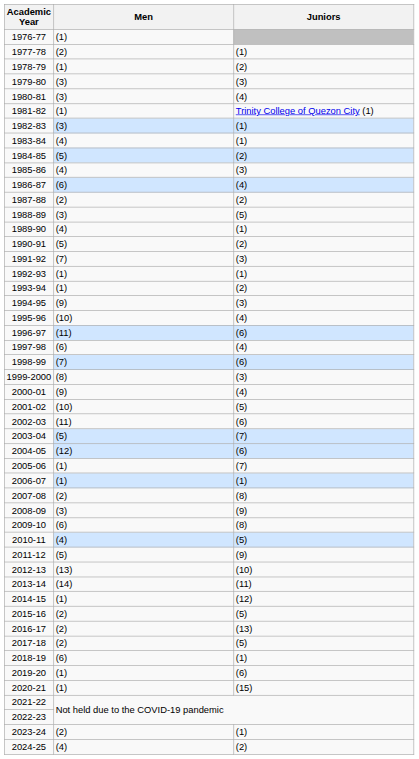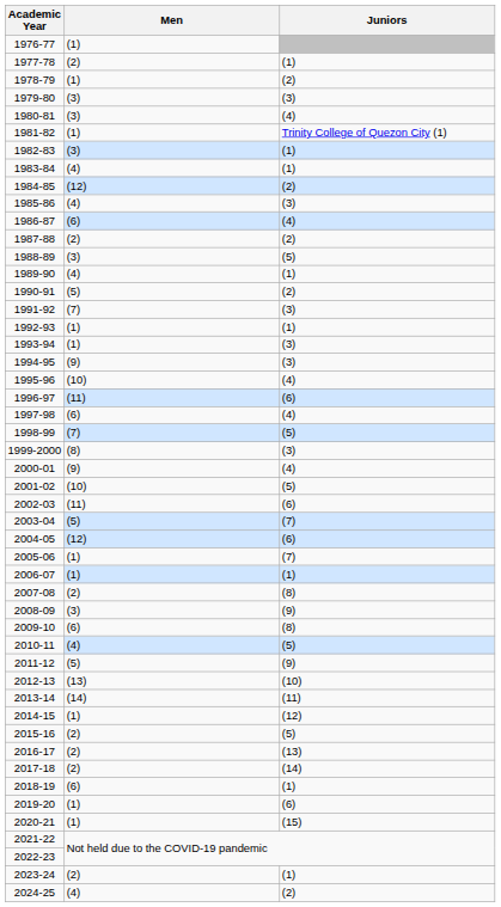 <table class="wikitable" style="font-size:90%;">
 <tr>
 <th width=12%><strong>Academic<br>Year</strong></th>
 <th width="200px"><strong>Men</strong></th>
 <th width="200px">Juniors</th>
 </tr>
 <tr>
 <td align=center>1976-77</td>
 <td> (1)</td>
 <td style="background:silver;"></td>
 </tr>
 <tr>
 <td align=center>1977-78</td>
 <td> (2)</td>
 <td> (1)</td>
 </tr>
 <tr>
 <td align=center>1978-79</td>
 <td> (1)</td>
 <td> (2)</td>
 </tr>
 <tr>
 <td align=center>1979-80</td>
 <td> (3)</td>
 <td> (3)</td>
 </tr>
 <tr>
 <td align=center>1980-81</td>
 <td> (3)</td>
 <td> (4)</td>
 </tr>
 <tr>
 <td align=center>1981-82</td>
 <td> (1)</td>
 <td> <a href='#'>Trinity College of Quezon City</a> (1)</td>
 </tr>
 <tr>
 <td align=center>1982-83</td>
 <td style="background:#D0E6FF;"> (3)</td>
 <td style="background:#D0E6FF;"> (1)</td>
 </tr>
 <tr>
 <td align=center>1983-84</td>
 <td> (4)</td>
 <td> (1)</td>
 </tr>
 <tr>
 <td align=center>1984-85</td>
-<td style="background:#D0E6FF;"> (5)</td>
+<td style="background:#D0E6FF;"> (12)</td>
 <td style="background:#D0E6FF;"> (2)</td>
 </tr>
 <tr>
 <td align=center>1985-86</td>
 <td> (4)</td>
 <td> (3)</td>
 </tr>
 <tr>
 <td align=center>1986-87</td>
 <td style="background:#D0E6FF;"> (6)</td>
 <td style="background:#D0E6FF;"> (4)</td>
 </tr>
 <tr>
 <td align=center>1987-88</td>
 <td> (2)</td>
 <td> (2)</td>
 </tr>
 <tr>
 <td align=center>1988-89</td>
 <td> (3)</td>
 <td> (5)</td>
 </tr>
 <tr>
 <td align=center>1989-90</td>
 <td> (4)</td>
 <td> (1)</td>
 </tr>
 <tr>
 <td align=center>1990-91</td>
 <td> (5)</td>
 <td> (2)</td>
 </tr>
 <tr>
 <td align=center>1991-92</td>
 <td> (7)</td>
 <td> (3)</td>
 </tr>
 <tr>
 <td align=center>1992-93</td>
 <td> (1)</td>
 <td> (1)</td>
 </tr>
 <tr>
 <td align=center>1993-94</td>
 <td> (1)</td>
-<td> (2)</td>
+<td> (3)</td>
 </tr>
 <tr>
 <td align=center>1994-95</td>
 <td> (9)</td>
 <td> (3)</td>
 </tr>
 <tr>
 <td align=center>1995-96</td>
 <td> (10)</td>
 <td> (4)</td>
 </tr>
 <tr>
 <td align=center>1996-97</td>
 <td style="background:#D0E6FF;"> (11)</td>
 <td style="background:#D0E6FF;"> (6)</td>
 </tr>
 <tr>
 <td align=center>1997-98</td>
 <td> (6)</td>
 <td> (4)</td>
 </tr>
 <tr>
 <td align=center>1998-99</td>
 <td style="background:#D0E6FF;"> (7)</td>
-<td style="background:#D0E6FF;"> (6)</td>
+<td style="background:#D0E6FF;"> (5)</td>
 </tr>
 <tr>
 <td align=center>1999-2000</td>
 <td> (8)</td>
 <td> (3)</td>
 </tr>
 <tr>
 <td align=center>2000-01</td>
 <td> (9)</td>
 <td> (4)</td>
 </tr>
 <tr>
 <td align=center>2001-02</td>
 <td> (10)</td>
 <td> (5)</td>
 </tr>
 <tr>
 <td align=center>2002-03</td>
 <td> (11)</td>
 <td> (6)</td>
 </tr>
 <tr>
 <td align=center>2003-04</td>
 <td style="background:#D0E6FF;"> (5)</td>
 <td style="background:#D0E6FF;"> (7)</td>
 </tr>
 <tr>
 <td align=center>2004-05</td>
 <td style="background:#D0E6FF;"> (12)</td>
 <td style="background:#D0E6FF;"> (6)</td>
 </tr>
 <tr>
 <td align=center>2005-06</td>
 <td> (1)</td>
 <td> (7)</td>
 </tr>
 <tr>
 <td align=center>2006-07</td>
 <td style="background:#D0E6FF;"> (1)</td>
 <td style="background:#D0E6FF;"> (1)</td>
 </tr>
 <tr>
 <td align=center>2007-08</td>
 <td> (2)</td>
 <td> (8)</td>
 </tr>
 <tr>
 <td align=center>2008-09</td>
 <td> (3)</td>
 <td> (9)</td>
 </tr>
 <tr>
 <td align=center>2009-10</td>
 <td> (6)</td>
 <td> (8)</td>
 </tr>
 <tr>
 <td align=center>2010-11</td>
 <td style="background:#D0E6FF;"> (4)</td>
 <td style="background:#D0E6FF;"> (5)</td>
 </tr>
 <tr>
 <td align=center>2011-12</td>
 <td> (5)</td>
 <td> (9)</td>
 </tr>
 <tr>
 <td align=center>2012-13</td>
 <td> (13)</td>
 <td> (10)</td>
 </tr>
 <tr>
 <td align=center>2013-14</td>
 <td> (14)</td>
 <td> (11)</td>
 </tr>
 <tr>
 <td align=center>2014-15</td>
 <td> (1)</td>
 <td> (12)</td>
 </tr>
 <tr>
 <td align=center>2015-16</td>
 <td> (2)</td>
 <td> (5)</td>
 </tr>
 <tr>
 <td align=center>2016-17</td>
 <td> (2)</td>
 <td> (13)</td>
 </tr>
 <tr>
 <td align=center>2017-18</td>
 <td> (2)</td>
-<td> (5)</td>
+<td> (14)</td>
 </tr>
 <tr>
 <td align=center>2018-19</td>
 <td> (6)</td>
 <td> (1)</td>
 </tr>
 <tr>
 <td align=center>2019-20</td>
 <td> (1)</td>
 <td> (6)</td>
 </tr>
 <tr>
 <td align=center>2020-21</td>
 <td> (1)</td>
 <td> (15)</td>
 </tr>
 <tr>
 <td align=center>2021-22</td>
 <td colspan="2" rowspan="2">Not held due to the COVID-19 pandemic</td>
 </tr>
 <tr>
 <td align=center>2022-23</td>
 </tr>
 <tr>
 <td align=center>2023-24</td>
 <td> (2)</td>
 <td> (1)</td>
 </tr>
 <tr>
 <td align=center>2024-25</td>
 <td> (4)</td>
 <td> (2)</td>
 </tr>
 </table>
